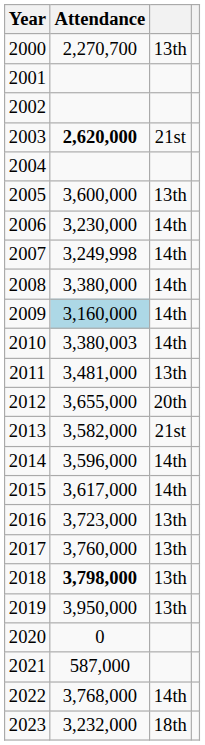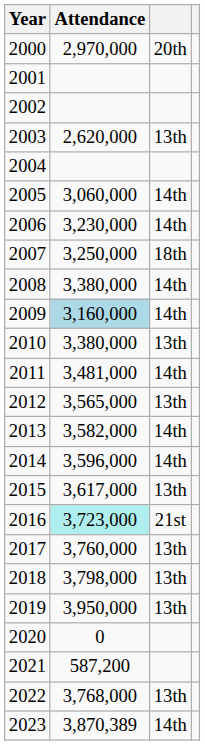 <table class="wikitable sortable sticky-header" style="text-align:center;">
 <tr>
 <th scope="col">Year</th>
 <th scope="col">Attendance</th>
 <th scope="col"></th>
 <th scope="col" class="unsortable"></th>
 </tr>
 <tr>
 <td>2000</td>
-<td>2,270,700</td>
-<td>13th</td>
+<td>2,970,000</td>
+<td>20th</td>
 <td></td>
 </tr>
 <tr>
 <td>2001</td>
 <td></td>
 <td></td>
 <td></td>
 </tr>
 <tr>
 <td>2002</td>
 <td></td>
 <td></td>
 <td></td>
 </tr>
 <tr>
 <td>2003</td>
-<td><strong>2,620,000</strong></td>
-<td>21st</td>
+<td>2,620,000</td>
+<td>13th</td>
 <td></td>
 </tr>
 <tr>
 <td>2004</td>
 <td></td>
 <td></td>
 <td></td>
 </tr>
 <tr>
 <td>2005</td>
-<td>3,600,000</td>
-<td>13th</td>
+<td>3,060,000</td>
+<td>14th</td>
 <td></td>
 </tr>
 <tr>
 <td>2006</td>
 <td>3,230,000</td>
 <td>14th</td>
 <td></td>
 </tr>
 <tr>
 <td>2007</td>
-<td>3,249,998</td>
-<td>14th</td>
+<td>3,250,000</td>
+<td>18th</td>
 <td></td>
 </tr>
 <tr>
 <td>2008</td>
 <td>3,380,000</td>
 <td>14th</td>
 <td></td>
 </tr>
 <tr>
 <td>2009</td>
 <td style="background: lightblue;">3,160,000</td>
 <td>14th</td>
 <td></td>
 </tr>
 <tr>
 <td>2010</td>
-<td>3,380,003</td>
-<td>14th</td>
+<td>3,380,000</td>
+<td>13th</td>
 <td></td>
 </tr>
 <tr>
 <td>2011</td>
 <td>3,481,000</td>
-<td>13th</td>
+<td>14th</td>
 <td></td>
 </tr>
 <tr>
 <td>2012</td>
-<td>3,655,000</td>
-<td>20th</td>
+<td>3,565,000</td>
+<td>13th</td>
 <td></td>
 </tr>
 <tr>
 <td>2013</td>
 <td>3,582,000</td>
-<td>21st</td>
+<td>14th</td>
 <td></td>
 </tr>
 <tr>
 <td>2014</td>
 <td>3,596,000</td>
 <td>14th</td>
 <td></td>
 </tr>
 <tr>
 <td>2015</td>
 <td>3,617,000</td>
-<td>14th</td>
+<td>13th</td>
 <td></td>
 </tr>
 <tr>
 <td>2016</td>
-<td>3,723,000</td>
-<td>13th</td>
+<td style="background: paleturquoise;">3,723,000</td>
+<td>21st</td>
 <td></td>
 </tr>
 <tr>
 <td>2017</td>
 <td>3,760,000</td>
 <td>13th</td>
 <td></td>
 </tr>
 <tr>
 <td>2018</td>
-<td><strong>3,798,000</strong></td>
+<td>3,798,000</td>
 <td>13th</td>
 <td></td>
 </tr>
 <tr>
 <td>2019</td>
 <td>3,950,000</td>
 <td>13th</td>
 <td></td>
 </tr>
 <tr>
 <td>2020</td>
 <td>0</td>
 <td></td>
 <td></td>
 </tr>
 <tr>
 <td>2021</td>
-<td>587,000</td>
+<td>587,200</td>
 <td></td>
 <td></td>
 </tr>
 <tr>
 <td>2022</td>
 <td>3,768,000</td>
-<td>14th</td>
+<td>13th</td>
 <td></td>
 </tr>
 <tr>
 <td>2023</td>
-<td>3,232,000</td>
-<td>18th</td>
+<td>3,870,389</td>
+<td>14th</td>
 <td></td>
 </tr>
 </table>
